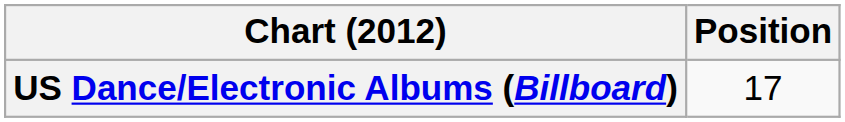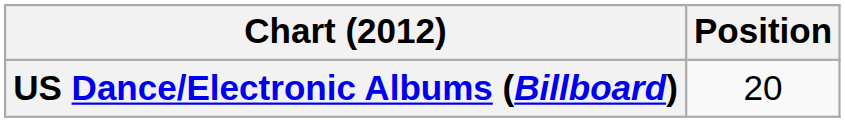 <table class="wikitable plainrowheaders" style="text-align:center">
 <tr>
 <th scope="col">Chart (2012)</th>
 <th scope="col">Position</th>
 </tr>
 <tr>
 <th scope="row">US <a href='#'>Dance/Electronic Albums</a> (<em><a href='#'>Billboard</a></em>)</th>
-<td>17</td>
+<td>20</td>
 </tr>
 </table>
